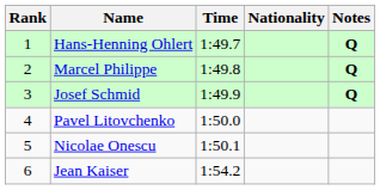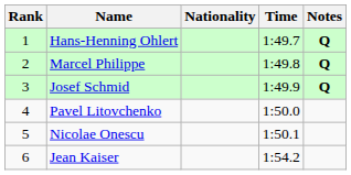 <table class="wikitable sortable" style="text-align:center">
 <tr>
 <th>Rank</th>
 <th>Name</th>
+<th>Nationality</th>
 <th>Time</th>
-<th>Nationality</th>
 <th>Notes</th>
 </tr>
 <tr bgcolor=ccffcc>
 <td>1</td>
 <td align=left><a href='#'>Hans-Henning Ohlert</a></td>
+<td align=left></td>
 <td>1:49.7</td>
-<td align=left></td>
 <td><strong>Q</strong></td>
 </tr>
 <tr bgcolor=ccffcc>
 <td>2</td>
 <td align=left><a href='#'>Marcel Philippe</a></td>
+<td align=left></td>
 <td>1:49.8</td>
-<td align=left></td>
 <td><strong>Q</strong></td>
 </tr>
 <tr bgcolor=ccffcc>
 <td>3</td>
 <td align=left><a href='#'>Josef Schmid</a></td>
+<td align=left></td>
 <td>1:49.9</td>
-<td align=left></td>
 <td><strong>Q</strong></td>
 </tr>
 <tr>
 <td>4</td>
 <td align=left><a href='#'>Pavel Litovchenko</a></td>
+<td align=left></td>
 <td>1:50.0</td>
-<td align=left></td>
 <td></td>
 </tr>
 <tr>
 <td>5</td>
 <td align=left><a href='#'>Nicolae Onescu</a></td>
+<td align=left></td>
 <td>1:50.1</td>
-<td align=left></td>
 <td></td>
 </tr>
 <tr>
 <td>6</td>
 <td align=left><a href='#'>Jean Kaiser</a></td>
+<td align=left></td>
 <td>1:54.2</td>
-<td align=left></td>
 <td></td>
 </tr>
 </table>
